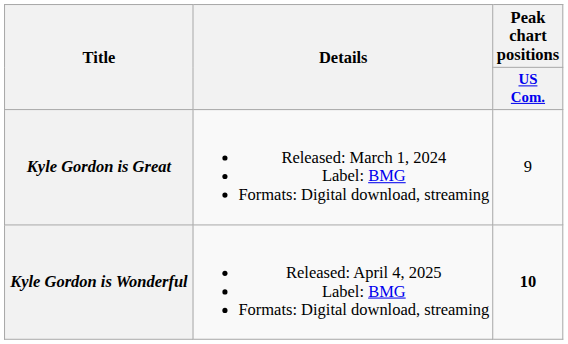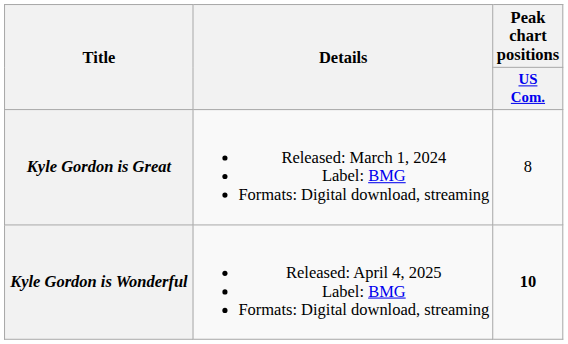 <table class="wikitable plainrowheaders" style="text-align:center;">
 <tr>
 <th scope="col" rowspan="2" style="width:11em;">Title</th>
 <th rowspan="2">Details</th>
 <th>Peak chart positions</th>
 </tr>
 <tr>
 <th scope="col" style="width:3em;font-size:90%;"><a href='#'>US<br>Com.</a><br></th>
 </tr>
 <tr>
 <th scope="row"><em>Kyle Gordon is Great</em></th>
 <td><br><ul><li>Released: March 1, 2024</li><li>Label: <a href='#'>BMG</a></li><li>Formats: Digital download, streaming</li></ul></td>
-<td>9</td>
+<td>8</td>
 </tr>
 <tr>
 <th scope="row"><em>Kyle Gordon is Wonderful</em></th>
 <td><br><ul><li>Released: April 4, 2025</li><li>Label: <a href='#'>BMG</a></li><li>Formats: Digital download, streaming</li></ul></td>
 <td><strong>10</strong></td>
 </tr>
 </table>
